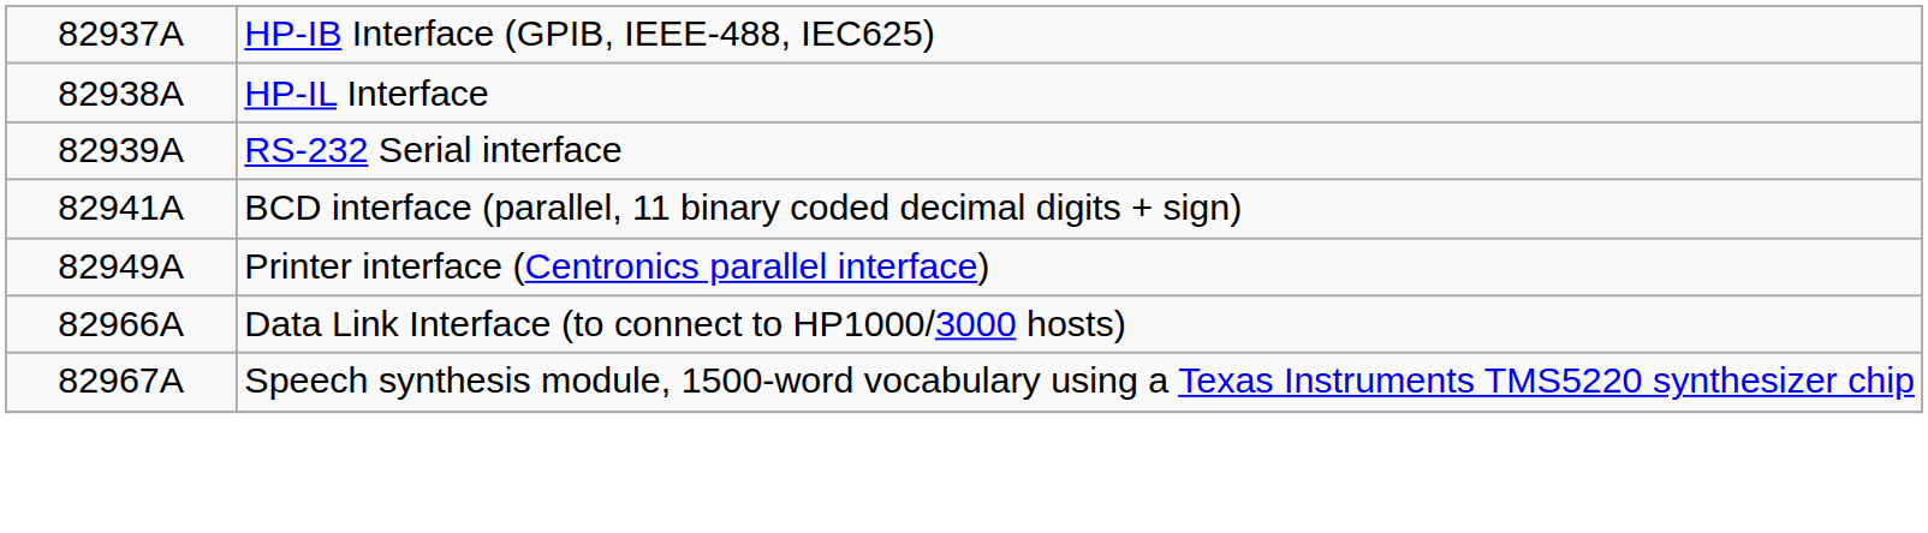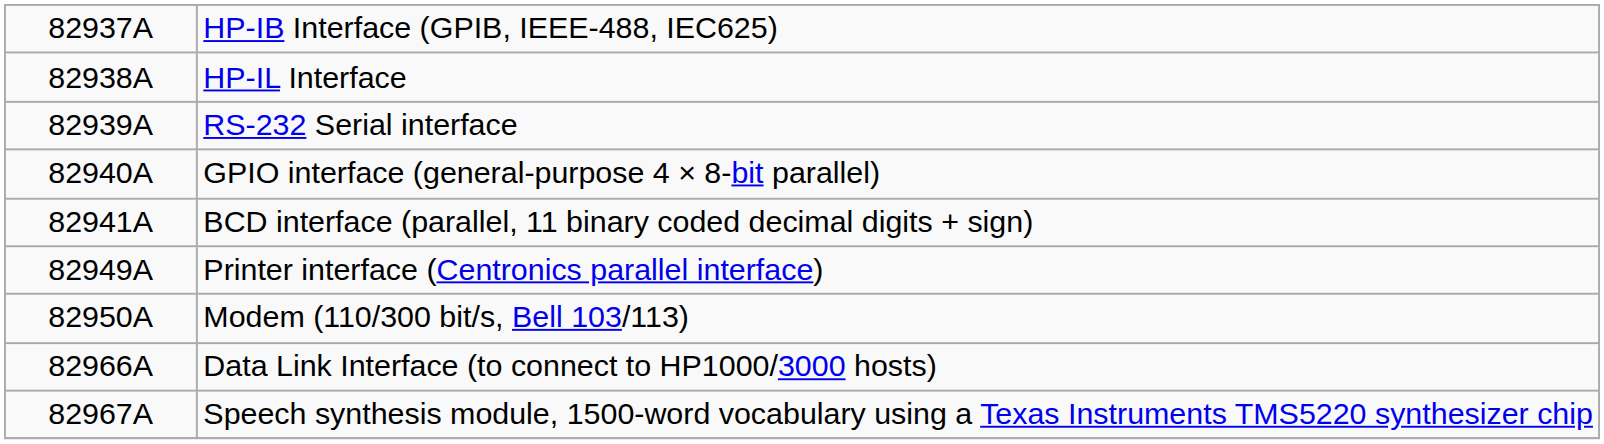 <table class=wikitable>
 <tr>
 <td width="12%" style="text-align:center; white-space:nowrap;">82937A</td>
 <td><a href='#'>HP-IB</a> Interface (GPIB, IEEE-488, IEC625)</td>
 </tr>
 <tr>
 <td style="text-align:center; white-space:nowrap;">82938A</td>
 <td><a href='#'>HP-IL</a> Interface</td>
 </tr>
 <tr>
 <td style="text-align:center; white-space:nowrap;">82939A</td>
 <td><a href='#'>RS-232</a> Serial interface</td>
 </tr>
 <tr>
+<td style="text-align:center; white-space:nowrap;">82940A</td>
+<td>GPIO interface (general-purpose 4 × 8-<a href='#'>bit</a> parallel)</td>
+</tr>
+<tr>
 <td style="text-align:center; white-space:nowrap;">82941A</td>
 <td>BCD interface (parallel, 11 binary coded decimal digits + sign)</td>
 </tr>
 <tr>
 <td style="text-align:center; white-space:nowrap;">82949A</td>
 <td>Printer interface (<a href='#'>Centronics parallel interface</a>)</td>
+</tr>
+<tr>
+<td style="text-align:center; white-space:nowrap;">82950A</td>
+<td>Modem (110/300 bit/s, <a href='#'>Bell 103</a>/113)</td>
 </tr>
 <tr>
 <td style="text-align:center; white-space:nowrap;">82966A</td>
 <td>Data Link Interface (to connect to HP1000/<a href='#'>3000</a> hosts)</td>
 </tr>
 <tr>
 <td style="text-align:center; white-space:nowrap;">82967A</td>
 <td>Speech synthesis module, 1500-word vocabulary using a <a href='#'>Texas Instruments TMS5220 synthesizer chip</a></td>
 </tr>
 <tr>
 </tr>
 </table>
